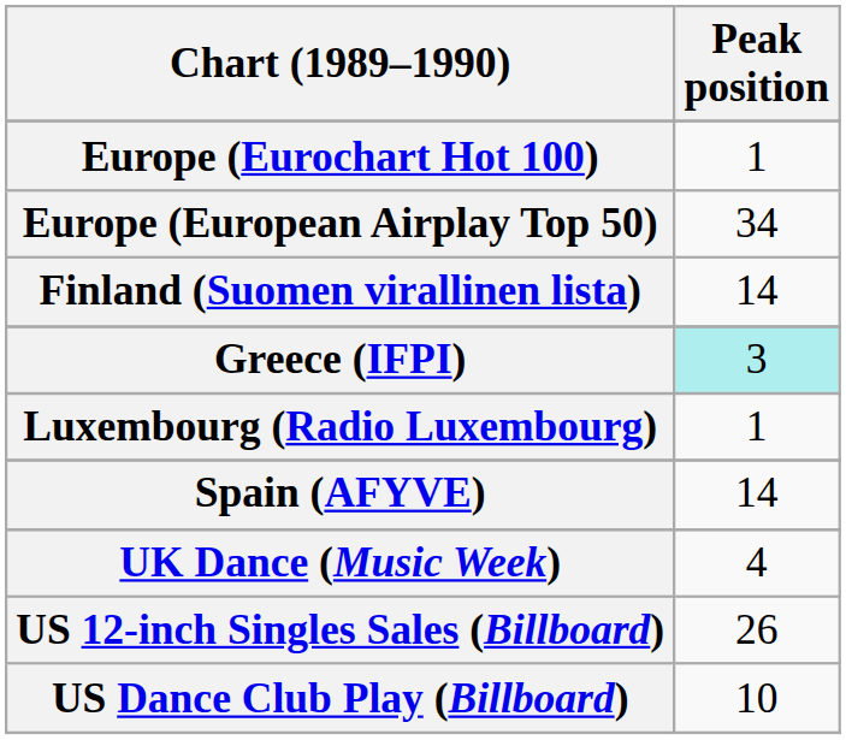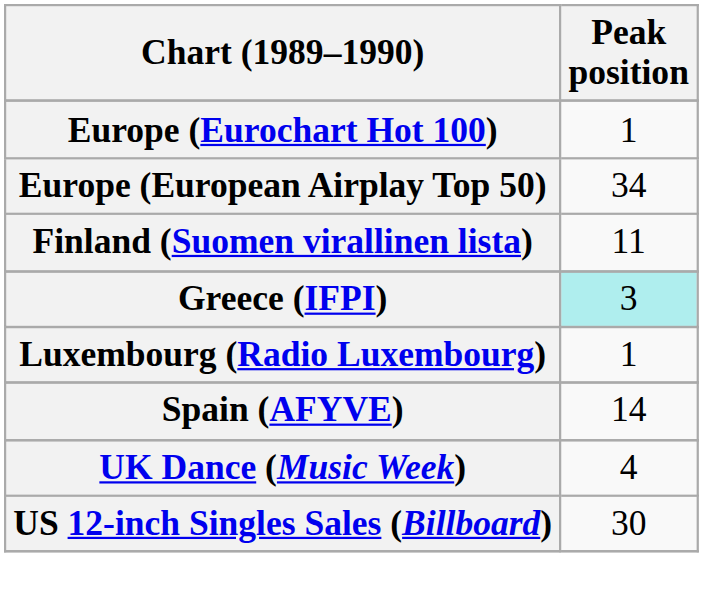 <table class="wikitable sortable plainrowheaders" style="text-align:center">
 <tr>
 <th>Chart (1989–1990)</th>
 <th>Peak<br>position</th>
 </tr>
 <tr>
 </tr>
 <tr>
 </tr>
 <tr>
 <th scope="row">Europe (<a href='#'>Eurochart Hot 100</a>)</th>
 <td>1</td>
 </tr>
 <tr>
 <th scope="row">Europe (European Airplay Top 50)</th>
 <td>34</td>
 </tr>
 <tr>
 <th scope="row">Finland (<a href='#'>Suomen virallinen lista</a>)</th>
-<td>14</td>
+<td>11</td>
 </tr>
 <tr>
 </tr>
 <tr>
 <th scope="row">Greece (<a href='#'>IFPI</a>)</th>
 <td style="background: paleturquoise;">3</td>
 </tr>
 <tr>
 </tr>
 <tr>
 <th scope="row">Luxembourg (<a href='#'>Radio Luxembourg</a>)</th>
 <td align="center">1</td>
 </tr>
 <tr>
 </tr>
 <tr>
 </tr>
 <tr>
 </tr>
 <tr>
 </tr>
 <tr>
 <th scope="row">Spain (<a href='#'>AFYVE</a>)</th>
 <td>14</td>
 </tr>
 <tr>
 </tr>
 <tr>
 </tr>
 <tr>
 <th scope="row"><a href='#'>UK Dance</a> (<em><a href='#'>Music Week</a></em>)</th>
 <td align="center">4</td>
 </tr>
 <tr>
 <th scope="row">US <a href='#'>12-inch Singles Sales</a> (<em><a href='#'>Billboard</a></em>)</th>
-<td>26</td>
-</tr>
-<tr>
-<th scope="row">US <a href='#'>Dance Club Play</a> (<em><a href='#'>Billboard</a></em>)</th>
-<td>10</td>
+<td>30</td>
 </tr>
 <tr>
 </tr>
 </table>
